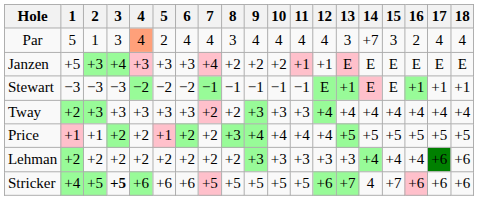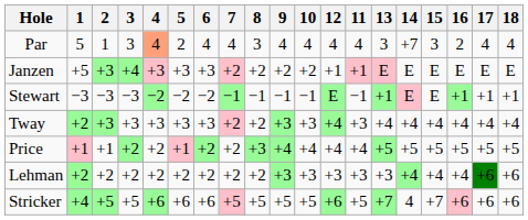 <table class="wikitable" style="text-align:center">
 <tr>
 <th>Hole</th>
 <th> 1 </th>
 <th> 2 </th>
 <th> 3 </th>
 <th> 4 </th>
 <th> 5 </th>
 <th> 6 </th>
 <th> 7 </th>
 <th> 8 </th>
 <th> 9 </th>
 <th>10</th>
+<th>12</th>
 <th>11</th>
-<th>12</th>
 <th>13</th>
 <th>14</th>
 <th>15</th>
 <th>16</th>
 <th>17</th>
 <th>18</th>
 </tr>
 <tr>
 <td>Par</td>
 <td>5</td>
 <td>1</td>
 <td>3</td>
 <td style="background: lightsalmon;">4</td>
 <td>2</td>
 <td>4</td>
 <td>4</td>
 <td>3</td>
 <td>4</td>
 <td>4</td>
 <td>4</td>
 <td>4</td>
 <td>3</td>
 <td>+7</td>
 <td>3</td>
 <td>2</td>
 <td>4</td>
 <td>4</td>
 </tr>
 <tr>
 <td align=left> Janzen</td>
 <td>+5</td>
 <td style="background: PaleGreen;">+3</td>
 <td style="background: PaleGreen;">+4</td>
 <td style="background: Pink;">+3</td>
 <td>+3</td>
 <td>+3</td>
-<td style="background: Pink;">+4</td>
+<td style="background: Pink;">+2</td>
 <td>+2</td>
 <td>+2</td>
 <td>+2</td>
+<td>+1</td>
 <td style="background: Pink;">+1</td>
-<td>+1</td>
 <td style="background: Pink;">E</td>
 <td>E</td>
 <td>E</td>
 <td>E</td>
 <td>E</td>
 <td>E</td>
 </tr>
 <tr>
 <td align=left> Stewart</td>
 <td>−3</td>
 <td>−3</td>
 <td>−3</td>
 <td style="background: PaleGreen;">−2</td>
 <td>−2</td>
 <td>−2</td>
 <td style="background: PaleGreen;">−1</td>
 <td>−1</td>
 <td>−1</td>
 <td>−1</td>
+<td style="background: PaleGreen;">E</td>
 <td>−1</td>
-<td style="background: PaleGreen;">E</td>
 <td style="background: PaleGreen;">+1</td>
 <td style="background: Pink;">E</td>
 <td>E</td>
 <td style="background: PaleGreen;">+1</td>
 <td>+1</td>
 <td>+1</td>
 </tr>
 <tr>
 <td align=left> Tway</td>
 <td style="background: PaleGreen;">+2</td>
 <td style="background: PaleGreen;">+3</td>
 <td>+3</td>
 <td>+3</td>
 <td>+3</td>
 <td>+3</td>
 <td style="background: Pink;">+2</td>
 <td>+2</td>
 <td style="background: PaleGreen;">+3</td>
 <td>+3</td>
+<td style="background: PaleGreen;">+4</td>
 <td>+3</td>
-<td style="background: PaleGreen;">+4</td>
 <td>+4</td>
 <td>+4</td>
 <td>+4</td>
 <td>+4</td>
 <td>+4</td>
 <td>+4</td>
 </tr>
 <tr>
 <td align=left> Price</td>
 <td style="background: Pink;">+1</td>
 <td>+1</td>
 <td style="background: PaleGreen;">+2</td>
 <td>+2</td>
 <td style="background: Pink;">+1</td>
 <td style="background: PaleGreen;">+2</td>
 <td>+2</td>
 <td style="background: PaleGreen;">+3</td>
 <td style="background: PaleGreen;">+4</td>
 <td>+4</td>
 <td>+4</td>
 <td>+4</td>
 <td style="background: PaleGreen;">+5</td>
 <td>+5</td>
 <td>+5</td>
 <td>+5</td>
 <td>+5</td>
 <td>+5</td>
 </tr>
 <tr>
 <td align=left> Lehman</td>
 <td style="background: PaleGreen;">+2</td>
 <td>+2</td>
 <td>+2</td>
 <td>+2</td>
 <td>+2</td>
 <td>+2</td>
 <td>+2</td>
 <td>+2</td>
 <td style="background: PaleGreen;">+3</td>
 <td>+3</td>
 <td>+3</td>
 <td>+3</td>
 <td>+3</td>
 <td style="background: PaleGreen;">+4</td>
 <td>+4</td>
 <td>+4</td>
 <td style="background: Green;">+6</td>
 <td>+6</td>
 </tr>
 <tr>
 <td align=left> Stricker</td>
 <td style="background: PaleGreen;">+4</td>
 <td style="background: PaleGreen;">+5</td>
-<td><strong>+5</strong></td>
+<td>+5</td>
 <td style="background: PaleGreen;">+6</td>
 <td>+6</td>
 <td>+6</td>
 <td style="background: Pink;">+5</td>
 <td>+5</td>
 <td>+5</td>
 <td>+5</td>
+<td style="background: PaleGreen;">+6</td>
 <td>+5</td>
-<td style="background: PaleGreen;">+6</td>
 <td style="background: PaleGreen;">+7</td>
 <td>4</td>
 <td>+7</td>
 <td style="background: Pink;">+6</td>
 <td>+6</td>
 <td>+6</td>
 </tr>
 </table>
